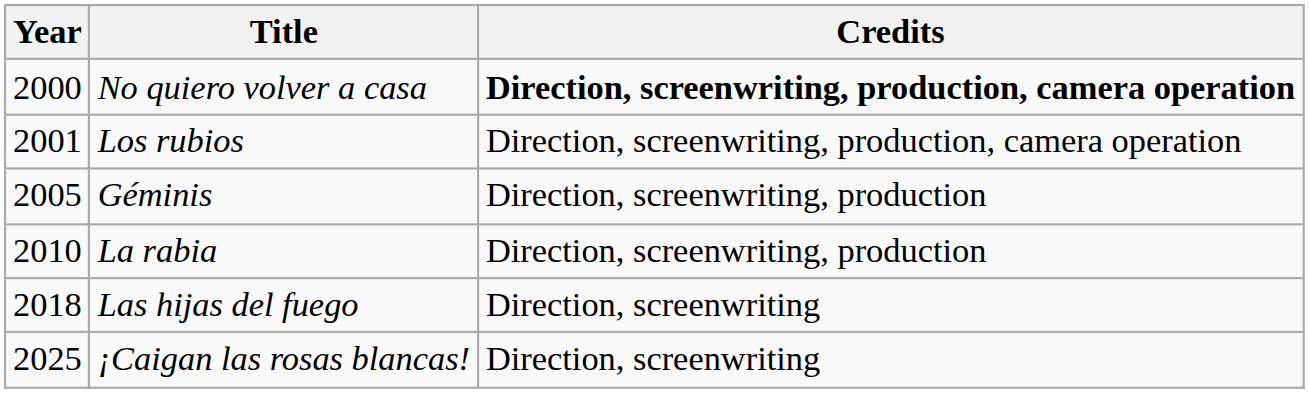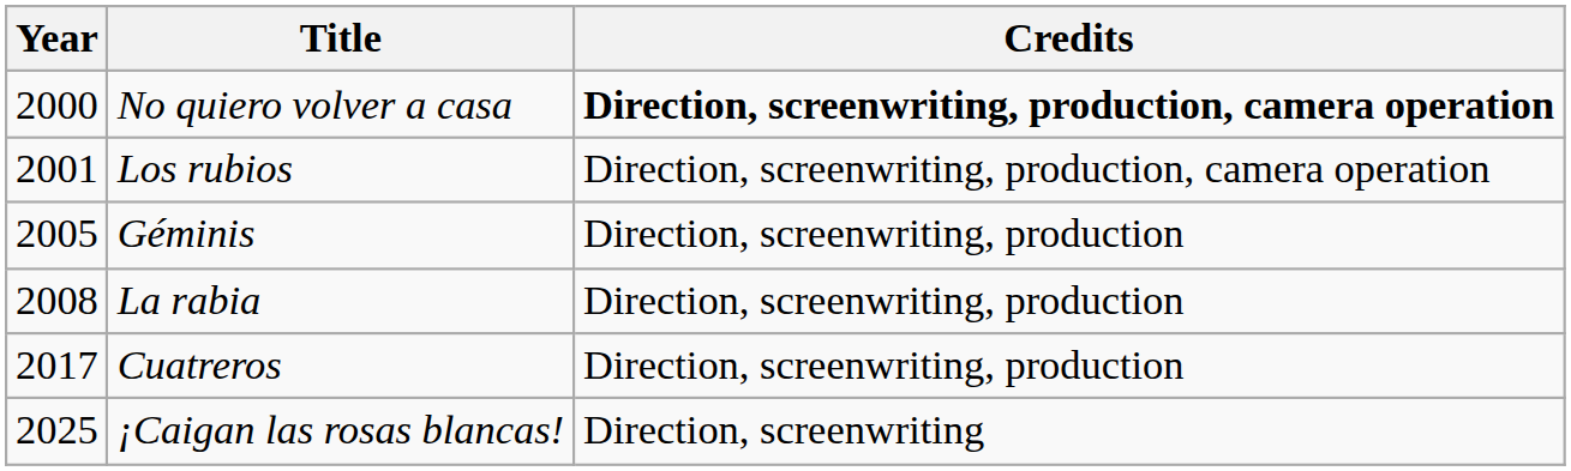 <table class="wikitable sortable mw-collapsible">
 <tr>
 <th>Year</th>
 <th>Title</th>
 <th>Credits</th>
 </tr>
 <tr>
 <td>2000</td>
 <td><em>No quiero volver a casa</em></td>
 <td><strong>Direction, screenwriting, production, camera operation</strong></td>
 </tr>
 <tr>
 <td>2001</td>
 <td><em>Los rubios</em></td>
 <td>Direction, screenwriting, production, camera operation</td>
 </tr>
 <tr>
 <td>2005</td>
 <td><em>Géminis</em></td>
 <td>Direction, screenwriting, production</td>
 </tr>
 <tr>
-<td>2010</td>
+<td>2008</td>
 <td><em>La rabia</em></td>
 <td>Direction, screenwriting, production</td>
 </tr>
 <tr>
-<td>2018</td>
-<td><em>Las hijas del fuego</em></td>
-<td>Direction, screenwriting</td>
+<td>2017</td>
+<td><em>Cuatreros</em></td>
+<td>Direction, screenwriting, production</td>
 </tr>
 <tr>
 <td>2025</td>
 <td><em>¡Caigan las rosas blancas!</em></td>
 <td>Direction, screenwriting</td>
 </tr>
 </table>
